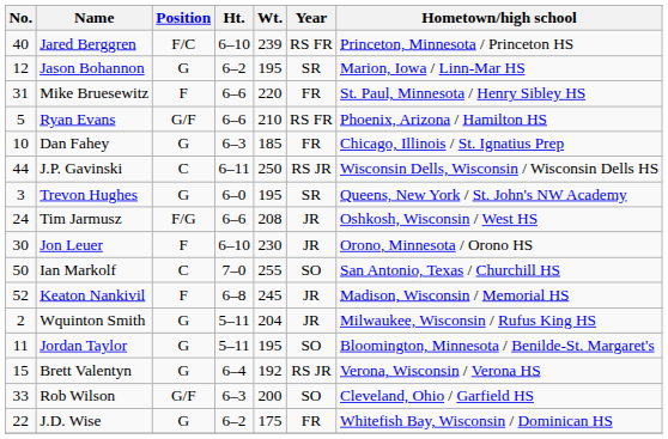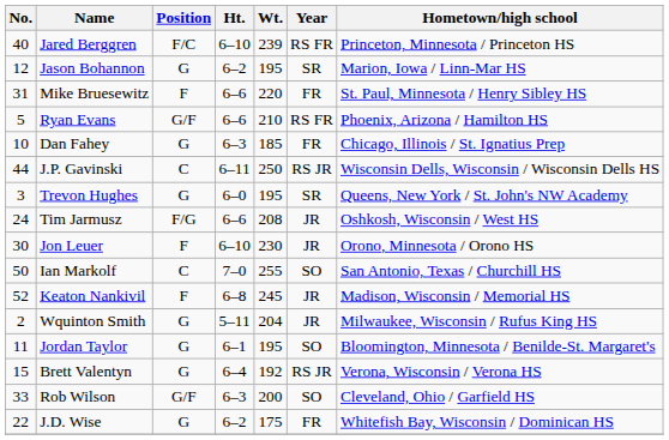 <table class="wikitable" style="text-align:center">
 <tr>
 <th>No.</th>
 <th>Name</th>
 <th><a href='#'>Position</a></th>
 <th>Ht.</th>
 <th>Wt.</th>
 <th>Year</th>
 <th>Hometown/high school</th>
 </tr>
 <tr>
 <td>40</td>
 <td style="text-align:left"><a href='#'>Jared Berggren</a></td>
 <td>F/C</td>
 <td>6–10</td>
 <td>239</td>
 <td>RS FR</td>
 <td style="text-align:left"><a href='#'>Princeton, Minnesota</a> / Princeton HS</td>
 </tr>
 <tr>
 <td>12</td>
 <td style="text-align:left"><a href='#'>Jason Bohannon</a></td>
 <td>G</td>
 <td>6–2</td>
 <td>195</td>
 <td>SR</td>
 <td style="text-align:left"><a href='#'>Marion, Iowa</a> / <a href='#'>Linn-Mar HS</a></td>
 </tr>
 <tr>
 <td>31</td>
 <td style="text-align:left">Mike Bruesewitz</td>
 <td>F</td>
 <td>6–6</td>
 <td>220</td>
 <td>FR</td>
 <td style="text-align:left"><a href='#'>St. Paul, Minnesota</a> / <a href='#'>Henry Sibley HS</a></td>
 </tr>
 <tr>
 <td>5</td>
 <td style="text-align:left"><a href='#'>Ryan Evans</a></td>
 <td>G/F</td>
 <td>6–6</td>
 <td>210</td>
 <td>RS FR</td>
 <td style="text-align:left"><a href='#'>Phoenix, Arizona</a> / <a href='#'>Hamilton HS</a></td>
 </tr>
 <tr>
 <td>10</td>
 <td style="text-align:left">Dan Fahey</td>
 <td>G</td>
 <td>6–3</td>
 <td>185</td>
 <td>FR</td>
 <td style="text-align:left"><a href='#'>Chicago, Illinois</a> / <a href='#'>St. Ignatius Prep</a></td>
 </tr>
 <tr>
 <td>44</td>
 <td style="text-align:left">J.P. Gavinski</td>
 <td>C</td>
 <td>6–11</td>
 <td>250</td>
 <td>RS JR</td>
 <td style="text-align:left"><a href='#'>Wisconsin Dells, Wisconsin</a> / Wisconsin Dells HS</td>
 </tr>
 <tr>
 <td>3</td>
 <td style="text-align:left"><a href='#'>Trevon Hughes</a></td>
 <td>G</td>
 <td>6–0</td>
 <td>195</td>
 <td>SR</td>
 <td style="text-align:left"><a href='#'>Queens, New York</a> / <a href='#'>St. John's NW Academy</a></td>
 </tr>
 <tr>
 <td>24</td>
 <td style="text-align:left">Tim Jarmusz</td>
 <td>F/G</td>
 <td>6–6</td>
 <td>208</td>
 <td>JR</td>
 <td style="text-align:left"><a href='#'>Oshkosh, Wisconsin</a> / <a href='#'>West HS</a></td>
 </tr>
 <tr>
 <td>30</td>
 <td style="text-align:left"><a href='#'>Jon Leuer</a></td>
 <td>F</td>
 <td>6–10</td>
 <td>230</td>
 <td>JR</td>
 <td style="text-align:left"><a href='#'>Orono, Minnesota</a> / Orono HS</td>
 </tr>
 <tr>
 <td>50</td>
 <td style="text-align:left">Ian Markolf</td>
 <td>C</td>
 <td>7–0</td>
 <td>255</td>
 <td>SO</td>
 <td style="text-align:left"><a href='#'>San Antonio, Texas</a> / <a href='#'>Churchill HS</a></td>
 </tr>
 <tr>
 <td>52</td>
 <td style="text-align:left"><a href='#'>Keaton Nankivil</a></td>
 <td>F</td>
 <td>6–8</td>
 <td>245</td>
 <td>JR</td>
 <td style="text-align:left"><a href='#'>Madison, Wisconsin</a> / <a href='#'>Memorial HS</a></td>
 </tr>
 <tr>
 <td>2</td>
 <td style="text-align:left">Wquinton Smith</td>
 <td>G</td>
 <td>5–11</td>
 <td>204</td>
 <td>JR</td>
 <td style="text-align:left"><a href='#'>Milwaukee, Wisconsin</a> / <a href='#'>Rufus King HS</a></td>
 </tr>
 <tr>
 <td>11</td>
 <td style="text-align:left"><a href='#'>Jordan Taylor</a></td>
 <td>G</td>
-<td>5–11</td>
+<td>6–1</td>
 <td>195</td>
 <td>SO</td>
 <td style="text-align:left"><a href='#'>Bloomington, Minnesota</a> / <a href='#'>Benilde-St. Margaret's</a></td>
 </tr>
 <tr>
 <td>15</td>
 <td style="text-align:left">Brett Valentyn</td>
 <td>G</td>
 <td>6–4</td>
 <td>192</td>
 <td>RS JR</td>
 <td style="text-align:left"><a href='#'>Verona, Wisconsin</a> / <a href='#'>Verona HS</a></td>
 </tr>
 <tr>
 <td>33</td>
 <td style="text-align:left">Rob Wilson</td>
 <td>G/F</td>
 <td>6–3</td>
 <td>200</td>
 <td>SO</td>
 <td style="text-align:left"><a href='#'>Cleveland, Ohio</a> / <a href='#'>Garfield HS</a></td>
 </tr>
 <tr>
 <td>22</td>
 <td style="text-align:left">J.D. Wise</td>
 <td>G</td>
 <td>6–2</td>
 <td>175</td>
 <td>FR</td>
 <td style="text-align:left"><a href='#'>Whitefish Bay, Wisconsin</a> / <a href='#'>Dominican HS</a></td>
 </tr>
 <tr>
 </tr>
 </table>
